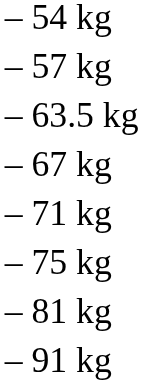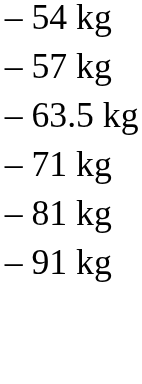 <table>
 <tr>
 <td>– 54 kg<br></td>
 <td></td>
 <td></td>
 <td></td>
 </tr>
 <tr>
 <td>– 57 kg<br></td>
 <td></td>
 <td></td>
 <td></td>
 </tr>
 <tr>
 <td>– 63.5 kg<br></td>
 <td></td>
 <td></td>
 <td></td>
 </tr>
 <tr>
-<td>– 67 kg<br></td>
-<td></td>
-<td></td>
-<td></td>
-</tr>
-<tr>
 <td>– 71 kg<br></td>
-<td></td>
-<td></td>
-<td></td>
-</tr>
-<tr>
-<td>– 75 kg<br></td>
 <td></td>
 <td></td>
 <td></td>
 </tr>
 <tr>
 <td>– 81 kg<br></td>
 <td></td>
 <td></td>
 <td></td>
 </tr>
 <tr>
 <td>– 91 kg<br></td>
 <td></td>
 <td></td>
 <td></td>
 </tr>
 </table>
